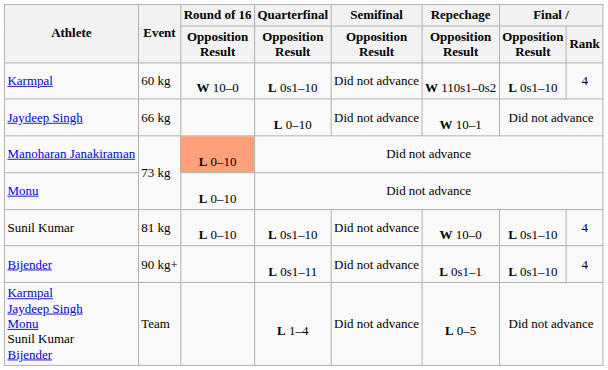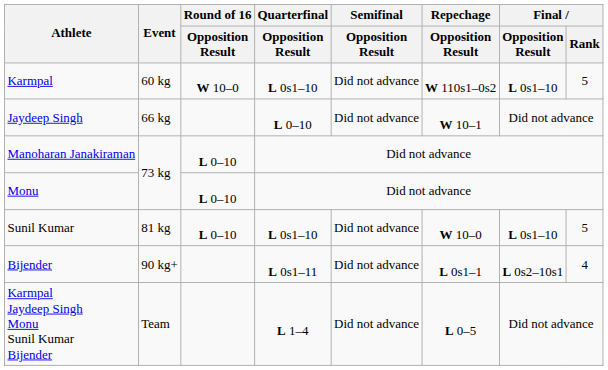 <table class=wikitable style="text-align:center; font-size:90%">
 <tr>
 <th rowspan=2>Athlete</th>
 <th rowspan=2>Event</th>
 <th>Round of 16</th>
 <th>Quarterfinal</th>
 <th>Semifinal</th>
 <th>Repechage</th>
 <th colspan=2>Final / </th>
 </tr>
 <tr>
 <th>Opposition<br>Result</th>
 <th>Opposition<br>Result</th>
 <th>Opposition<br>Result</th>
 <th>Opposition<br>Result</th>
 <th>Opposition<br>Result</th>
 <th>Rank</th>
 </tr>
 <tr>
 <td align=left><a href='#'>Karmpal</a></td>
 <td align=left>60 kg</td>
 <td><br><strong>W</strong> 10–0</td>
 <td><br><strong>L</strong> 0s1–10</td>
 <td>Did not advance</td>
 <td><br><strong>W</strong> 110s1–0s2</td>
 <td><br><strong>L</strong> 0s1–10</td>
-<td>4</td>
+<td>5</td>
 </tr>
 <tr>
 <td align=left><a href='#'>Jaydeep Singh</a></td>
 <td align=left>66 kg</td>
 <td></td>
 <td><br><strong>L</strong> 0–10</td>
 <td>Did not advance</td>
 <td><br><strong>W</strong> 10–1</td>
 <td colspan=2>Did not advance</td>
 </tr>
 <tr>
 <td align=left><a href='#'>Manoharan Janakiraman</a></td>
 <td align=left rowspan=2>73 kg</td>
-<td style="background: lightsalmon;"><br><strong>L</strong> 0–10</td>
+<td><br><strong>L</strong> 0–10</td>
 <td colspan=5>Did not advance</td>
 </tr>
 <tr>
 <td align=left><a href='#'>Monu</a></td>
 <td><br><strong>L</strong> 0–10</td>
 <td colspan=5>Did not advance</td>
 </tr>
 <tr>
 <td align=left>Sunil Kumar</td>
 <td align=left>81 kg</td>
 <td><br><strong>L</strong> 0–10</td>
 <td><br><strong>L</strong> 0s1–10</td>
 <td>Did not advance</td>
 <td><br><strong>W</strong> 10–0</td>
 <td><br><strong>L</strong> 0s1–10</td>
-<td>4</td>
+<td>5</td>
 </tr>
 <tr>
 <td align=left><a href='#'>Bijender</a></td>
 <td align=left>90 kg+</td>
 <td></td>
 <td><br><strong>L</strong> 0s1–11</td>
 <td>Did not advance</td>
 <td><br><strong>L</strong> 0s1–1</td>
-<td><br><strong>L</strong> 0s1–10</td>
+<td><br><strong>L</strong> 0s2–10s1</td>
 <td>4</td>
 </tr>
 <tr>
 <td align=left><a href='#'>Karmpal</a><br><a href='#'>Jaydeep Singh</a><br><a href='#'>Monu</a><br>Sunil Kumar<br><a href='#'>Bijender</a></td>
 <td align=left>Team</td>
 <td></td>
 <td><br><strong>L</strong> 1–4</td>
 <td>Did not advance</td>
 <td><br><strong>L</strong> 0–5</td>
 <td colspan=2>Did not advance</td>
 </tr>
 </table>
